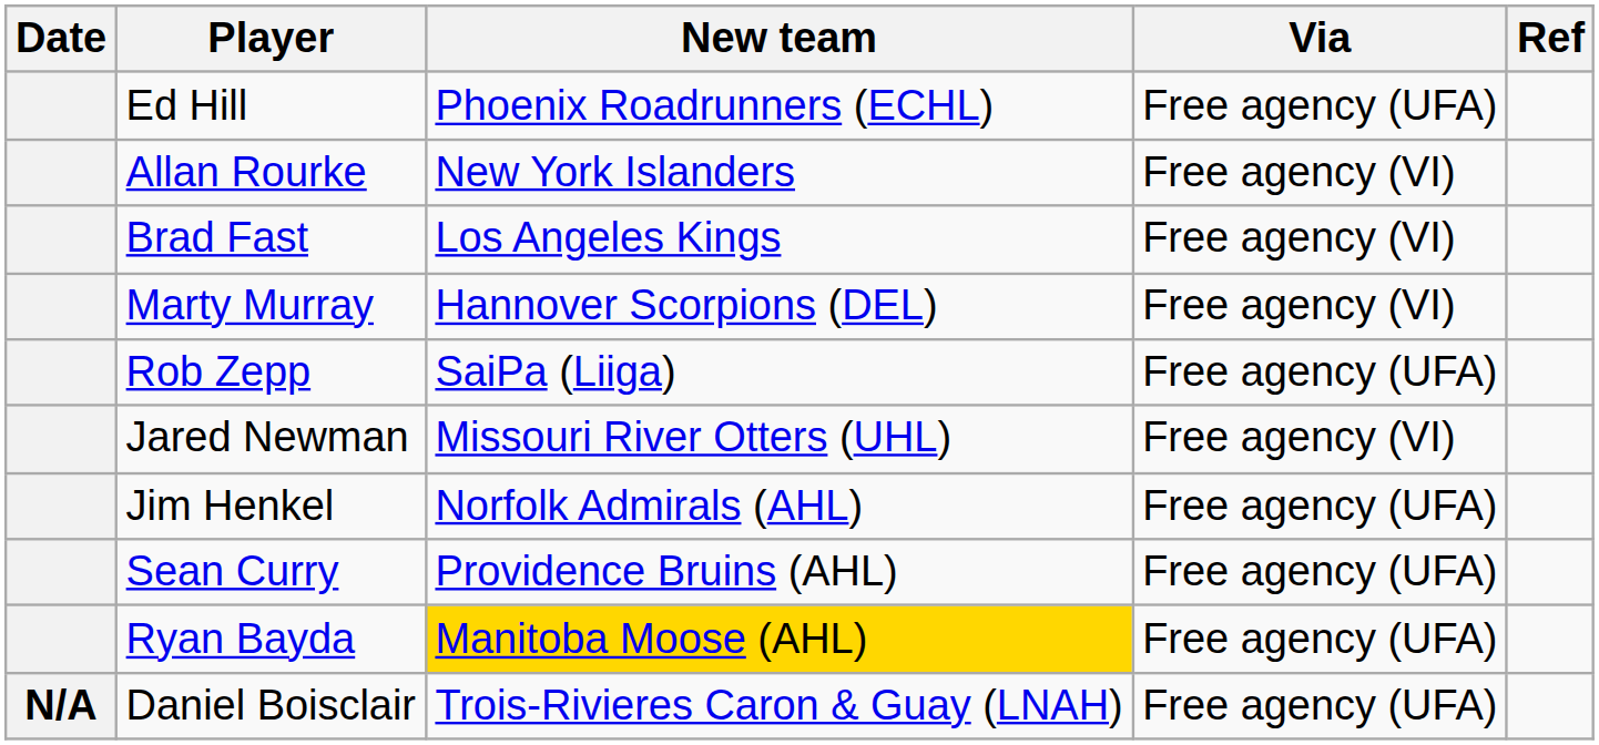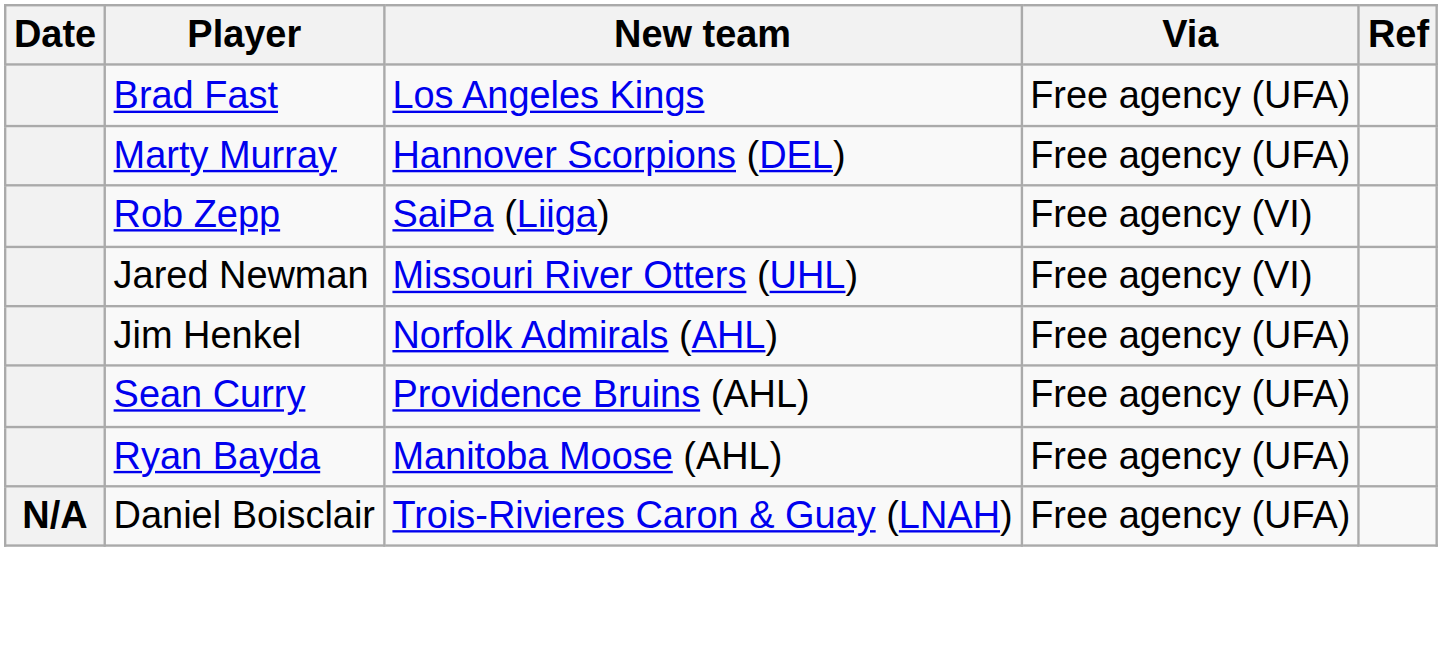 <table class="wikitable plainrowheaders">
 <tr style="background:#ddd; text-align:center;">
 <th>Date</th>
 <th>Player</th>
 <th>New team</th>
 <th>Via</th>
 <th>Ref</th>
 </tr>
 <tr>
 <th scope="row"></th>
-<td>Ed Hill</td>
-<td><a href='#'>Phoenix Roadrunners</a> (<a href='#'>ECHL</a>)</td>
-<td>Free agency (UFA)</td>
-<td></td>
-</tr>
-<tr>
-<th scope="row"></th>
-<td><a href='#'>Allan Rourke</a></td>
-<td><a href='#'>New York Islanders</a></td>
-<td>Free agency (VI)</td>
-<td></td>
-</tr>
-<tr>
-<th scope="row"></th>
 <td><a href='#'>Brad Fast</a></td>
 <td><a href='#'>Los Angeles Kings</a></td>
-<td>Free agency (VI)</td>
+<td>Free agency (UFA)</td>
 <td></td>
 </tr>
 <tr>
 <th scope="row"></th>
 <td><a href='#'>Marty Murray</a></td>
 <td><a href='#'>Hannover Scorpions</a> (<a href='#'>DEL</a>)</td>
-<td>Free agency (VI)</td>
+<td>Free agency (UFA)</td>
 <td></td>
 </tr>
 <tr>
 <th scope="row"></th>
 <td><a href='#'>Rob Zepp</a></td>
 <td><a href='#'>SaiPa</a> (<a href='#'>Liiga</a>)</td>
-<td>Free agency (UFA)</td>
+<td>Free agency (VI)</td>
 <td></td>
 </tr>
 <tr>
 <th scope="row"></th>
 <td>Jared Newman</td>
 <td><a href='#'>Missouri River Otters</a> (<a href='#'>UHL</a>)</td>
 <td>Free agency (VI)</td>
 <td></td>
 </tr>
 <tr>
 <th scope="row"></th>
 <td>Jim Henkel</td>
 <td><a href='#'>Norfolk Admirals</a> (<a href='#'>AHL</a>)</td>
 <td>Free agency (UFA)</td>
 <td></td>
 </tr>
 <tr>
 <th scope="row"></th>
 <td><a href='#'>Sean Curry</a></td>
 <td><a href='#'>Providence Bruins</a> (AHL)</td>
 <td>Free agency (UFA)</td>
 <td></td>
 </tr>
 <tr>
 <th scope="row"></th>
 <td><a href='#'>Ryan Bayda</a></td>
-<td style="background: gold;"><a href='#'>Manitoba Moose</a> (AHL)</td>
+<td><a href='#'>Manitoba Moose</a> (AHL)</td>
 <td>Free agency (UFA)</td>
 <td></td>
 </tr>
 <tr>
 <th scope="row">N/A</th>
 <td>Daniel Boisclair</td>
 <td><a href='#'>Trois-Rivieres Caron & Guay</a> (<a href='#'>LNAH</a>)</td>
 <td>Free agency (UFA)</td>
 <td></td>
 </tr>
 </table>
